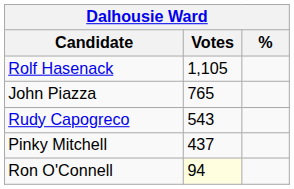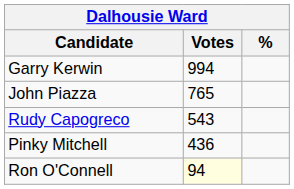 <table class="wikitable">
 <tr>
 <th colspan="3"><a href='#'>Dalhousie Ward</a></th>
 </tr>
 <tr>
 <th style="width: 170px">Candidate</th>
 <th style="width: 50px">Votes</th>
 <th style="width: 40px">%</th>
 </tr>
 <tr>
-<td><a href='#'>Rolf Hasenack</a></td>
-<td>1,105</td>
+<td>Garry Kerwin</td>
+<td>994</td>
 <td></td>
 </tr>
 <tr>
 <td>John Piazza</td>
 <td>765</td>
 <td></td>
 </tr>
 <tr>
 <td><a href='#'>Rudy Capogreco</a></td>
 <td>543</td>
 <td></td>
 </tr>
 <tr>
 <td>Pinky Mitchell</td>
-<td>437</td>
+<td>436</td>
 <td></td>
 </tr>
 <tr>
 <td>Ron O'Connell</td>
 <td style="background: lightyellow;">94</td>
 <td></td>
 </tr>
 </table>
